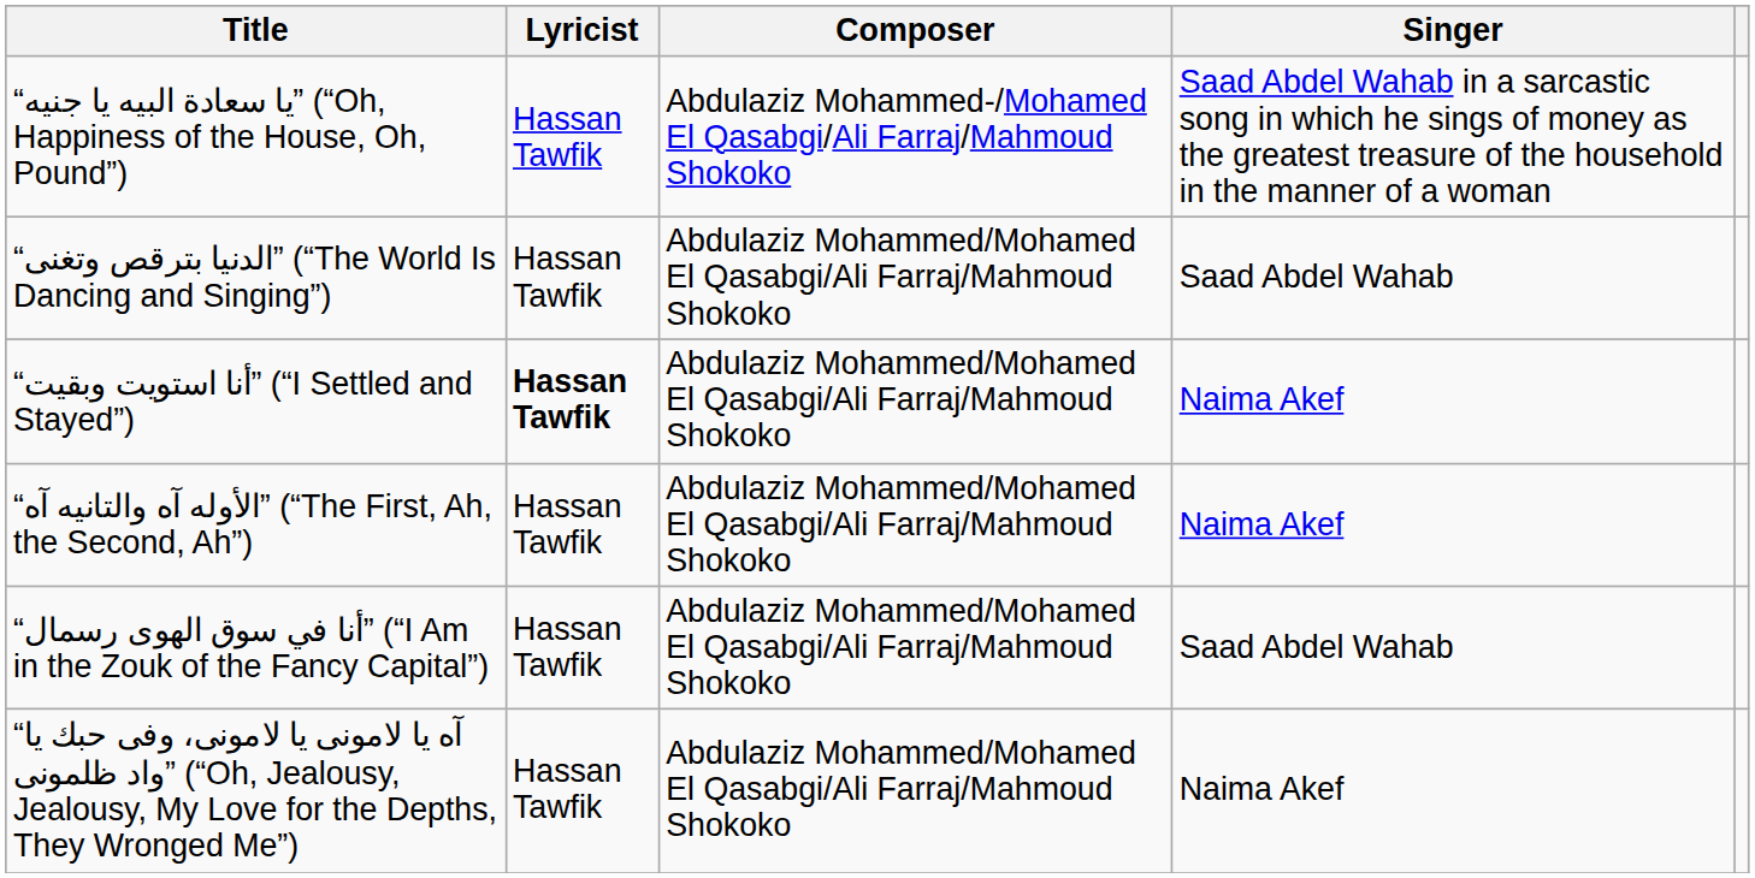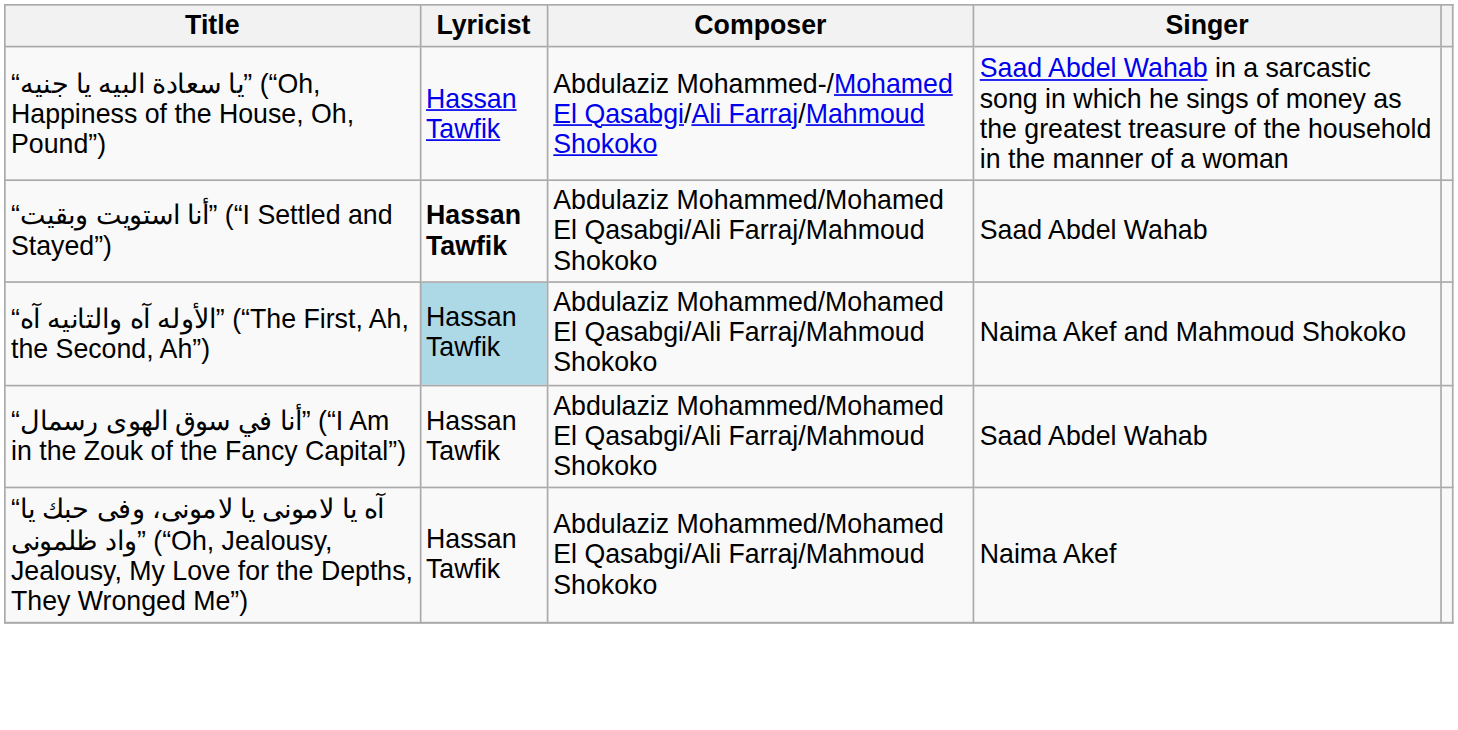 <table class="wikitable">
 <tr>
 <th>Title</th>
 <th>Lyricist</th>
 <th>Composer</th>
 <th>Singer</th>
 <th></th>
 </tr>
 <tr>
 <td>“يا سعادة البيه يا جنيه” (“Oh, Happiness of the House, Oh, Pound”)</td>
 <td><a href='#'>Hassan Tawfik</a></td>
 <td>Abdulaziz Mohammed-/<a href='#'>Mohamed El Qasabgi</a>/<a href='#'>Ali Farraj</a>/<a href='#'>Mahmoud Shokoko</a></td>
 <td><a href='#'>Saad Abdel Wahab</a> in a sarcastic song in which he sings of money as the greatest treasure of the household in the manner of a woman</td>
 <td></td>
 </tr>
 <tr>
-<td>“الدنيا بترقص وتغنى” (“The World Is Dancing and Singing”)</td>
-<td>Hassan Tawfik</td>
+<td>“أنا استويت وبقيت” (“I Settled and Stayed”)</td>
+<td><strong>Hassan Tawfik</strong></td>
 <td>Abdulaziz Mohammed/Mohamed El Qasabgi/Ali Farraj/Mahmoud Shokoko</td>
 <td>Saad Abdel Wahab</td>
 <td></td>
 </tr>
 <tr>
-<td>“أنا استويت وبقيت” (“I Settled and Stayed”)</td>
-<td><strong>Hassan Tawfik</strong></td>
+<td>“الأوله آه والتانيه آه” (“The First, Ah, the Second, Ah”)</td>
+<td style="background: lightblue;">Hassan Tawfik</td>
 <td>Abdulaziz Mohammed/Mohamed El Qasabgi/Ali Farraj/Mahmoud Shokoko</td>
-<td><a href='#'>Naima Akef</a></td>
-<td></td>
-</tr>
-<tr>
-<td>“الأوله آه والتانيه آه” (“The First, Ah, the Second, Ah”)</td>
-<td>Hassan Tawfik</td>
-<td>Abdulaziz Mohammed/Mohamed El Qasabgi/Ali Farraj/Mahmoud Shokoko</td>
-<td><a href='#'>Naima Akef</a></td>
+<td>Naima Akef  and Mahmoud Shokoko</td>
 <td></td>
 </tr>
 <tr>
 <td>“أنا في سوق الهوى رسمال” (“I Am in the Zouk of the Fancy Capital”)</td>
 <td>Hassan Tawfik</td>
 <td>Abdulaziz Mohammed/Mohamed El Qasabgi/Ali Farraj/Mahmoud Shokoko</td>
 <td>Saad Abdel Wahab</td>
 <td></td>
 </tr>
 <tr>
 <td>“آه يا لامونى يا لامونى، وفى حبك يا واد ظلمونى” (“Oh, Jealousy, Jealousy, My Love for the Depths, They Wronged Me”)</td>
 <td>Hassan Tawfik</td>
 <td>Abdulaziz Mohammed/Mohamed El Qasabgi/Ali Farraj/Mahmoud Shokoko</td>
 <td>Naima Akef</td>
 <td></td>
 </tr>
 <tr>
 </tr>
 </table>
